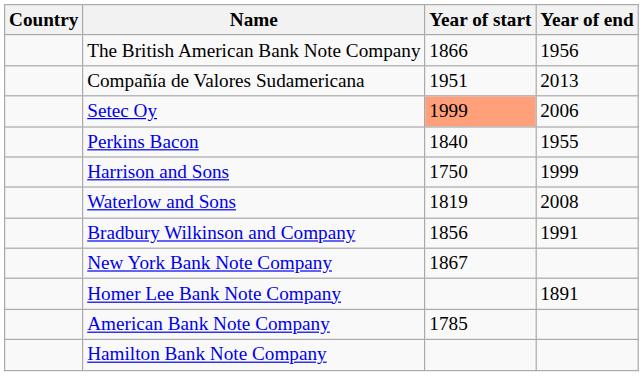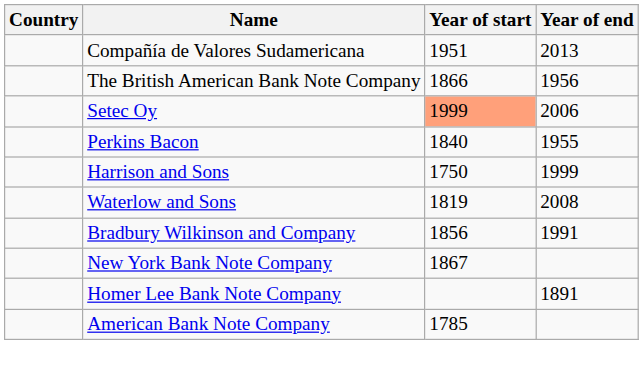 <table class="wikitable sortable">
 <tr>
 <th>Country</th>
 <th>Name</th>
 <th>Year of start</th>
 <th>Year of end</th>
 </tr>
 <tr>
 <td></td>
+<td>Compañía de Valores Sudamericana</td>
+<td>1951</td>
+<td>2013</td>
+</tr>
+<tr>
+<td></td>
 <td>The British American Bank Note Company</td>
 <td>1866</td>
 <td>1956</td>
-</tr>
-<tr>
-<td></td>
-<td>Compañía de Valores Sudamericana</td>
-<td>1951</td>
-<td>2013</td>
 </tr>
 <tr>
 <td></td>
 <td><a href='#'>Setec Oy</a></td>
 <td style="background: lightsalmon;">1999</td>
 <td>2006</td>
 </tr>
 <tr>
 <td></td>
 <td><a href='#'>Perkins Bacon</a></td>
 <td>1840</td>
 <td>1955</td>
 </tr>
 <tr>
 <td></td>
 <td><a href='#'>Harrison and Sons</a></td>
 <td>1750</td>
 <td>1999</td>
 </tr>
 <tr>
 <td></td>
 <td><a href='#'>Waterlow and Sons</a></td>
 <td>1819</td>
 <td>2008</td>
 </tr>
 <tr>
 <td></td>
 <td><a href='#'>Bradbury Wilkinson and Company</a></td>
 <td>1856</td>
 <td>1991</td>
 </tr>
 <tr>
 <td></td>
 <td><a href='#'>New York Bank Note Company</a></td>
 <td>1867</td>
 <td></td>
 </tr>
 <tr>
 <td></td>
 <td><a href='#'>Homer Lee Bank Note Company</a></td>
 <td></td>
 <td>1891</td>
 </tr>
 <tr>
 <td></td>
 <td><a href='#'>American Bank Note Company</a></td>
 <td>1785</td>
 <td></td>
 </tr>
-<tr>
-<td></td>
-<td><a href='#'>Hamilton Bank Note Company</a></td>
-<td></td>
-<td></td>
-</tr>
 </table>
